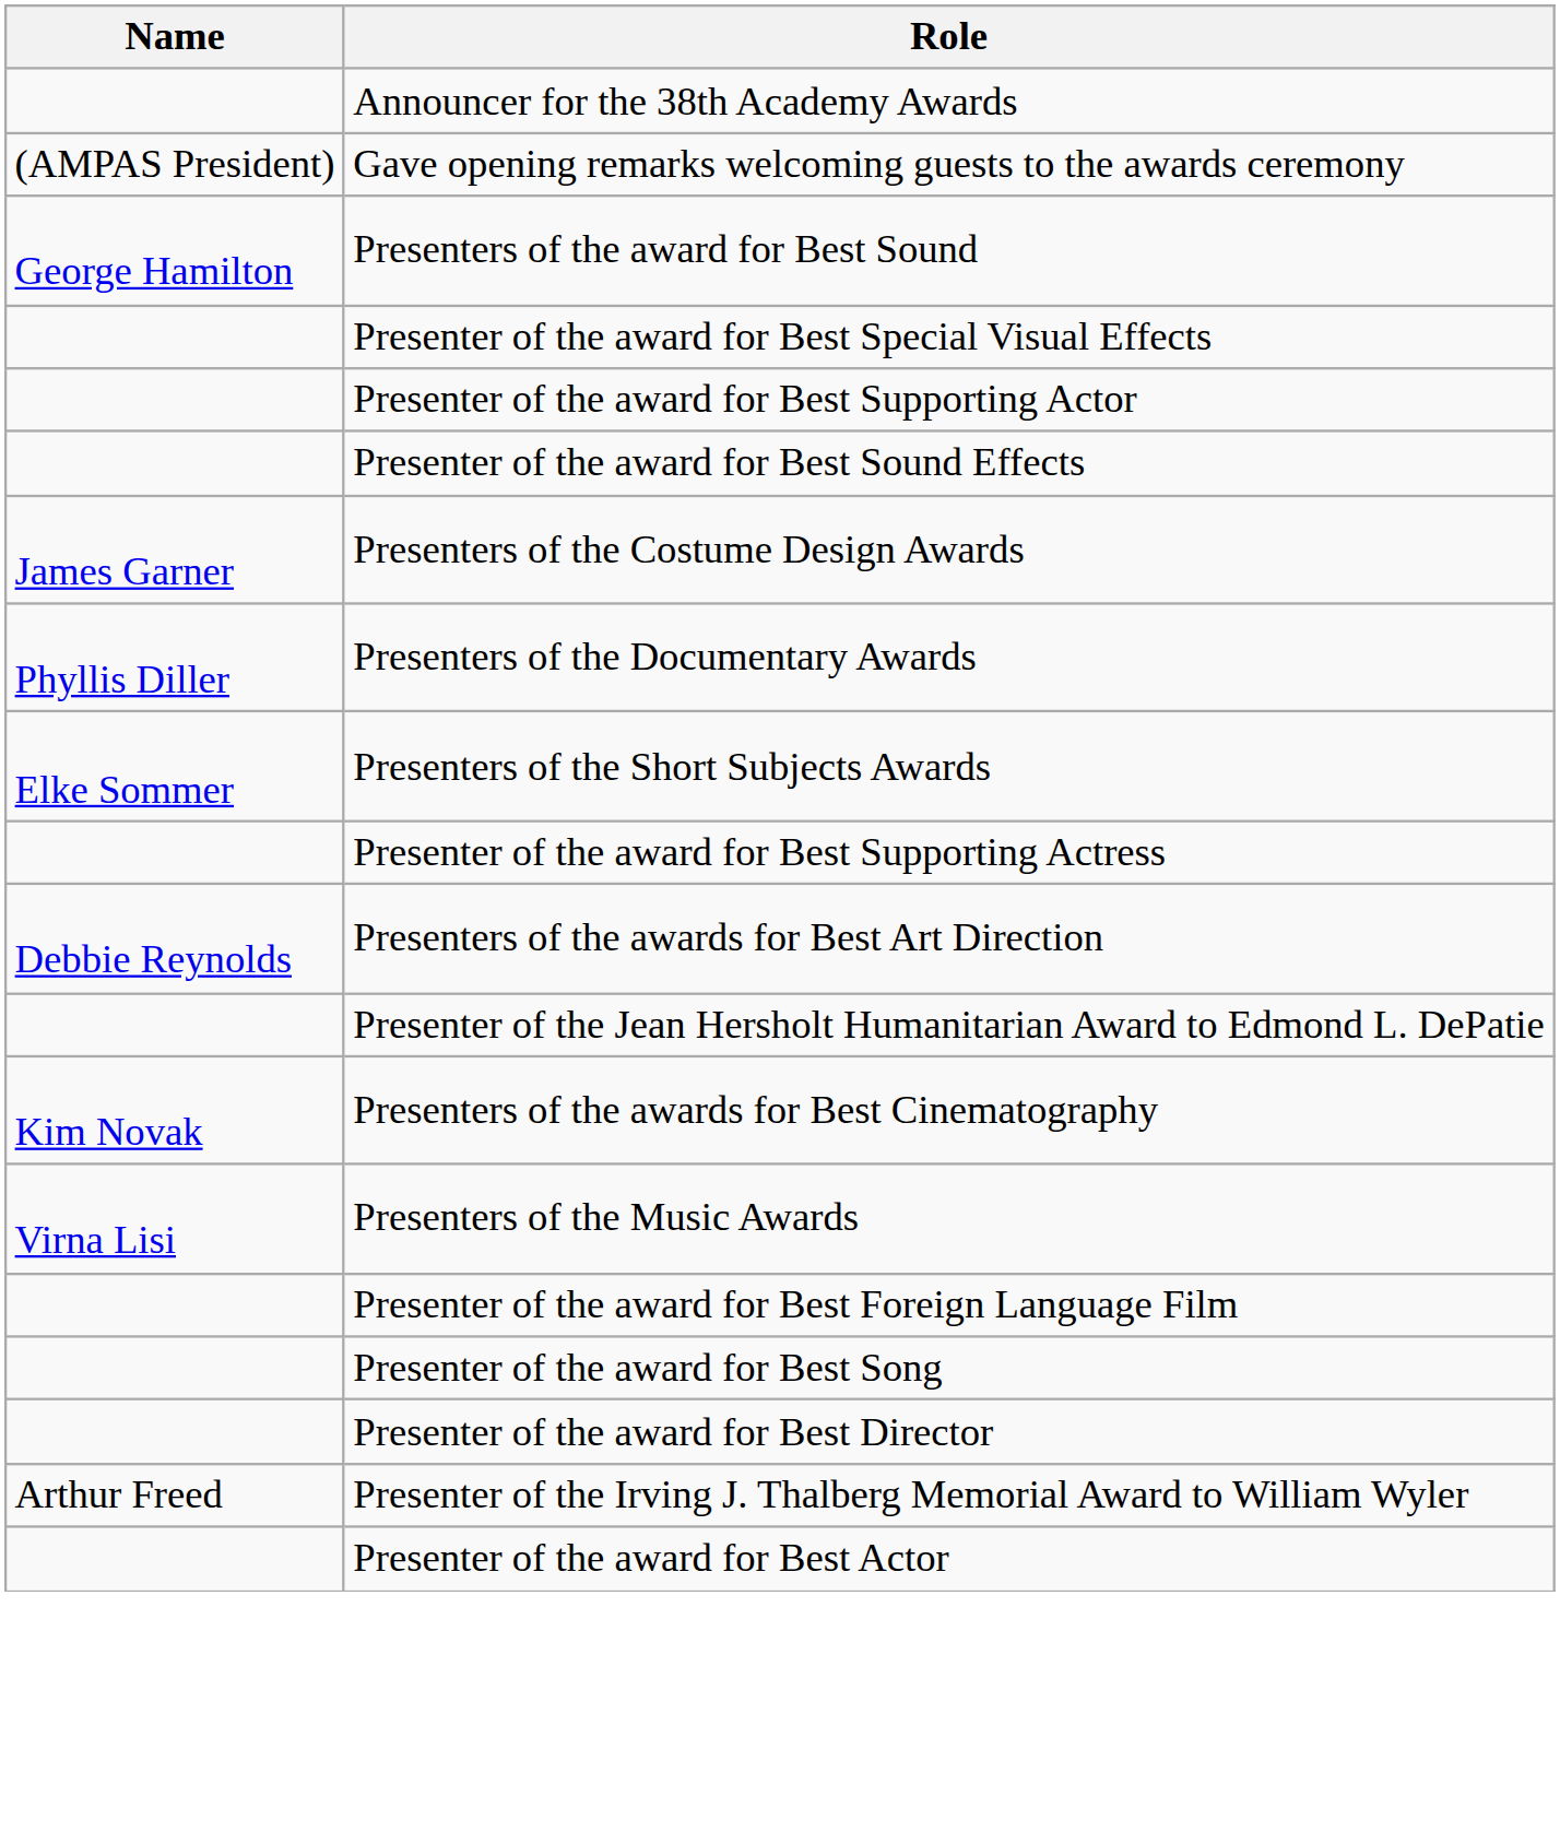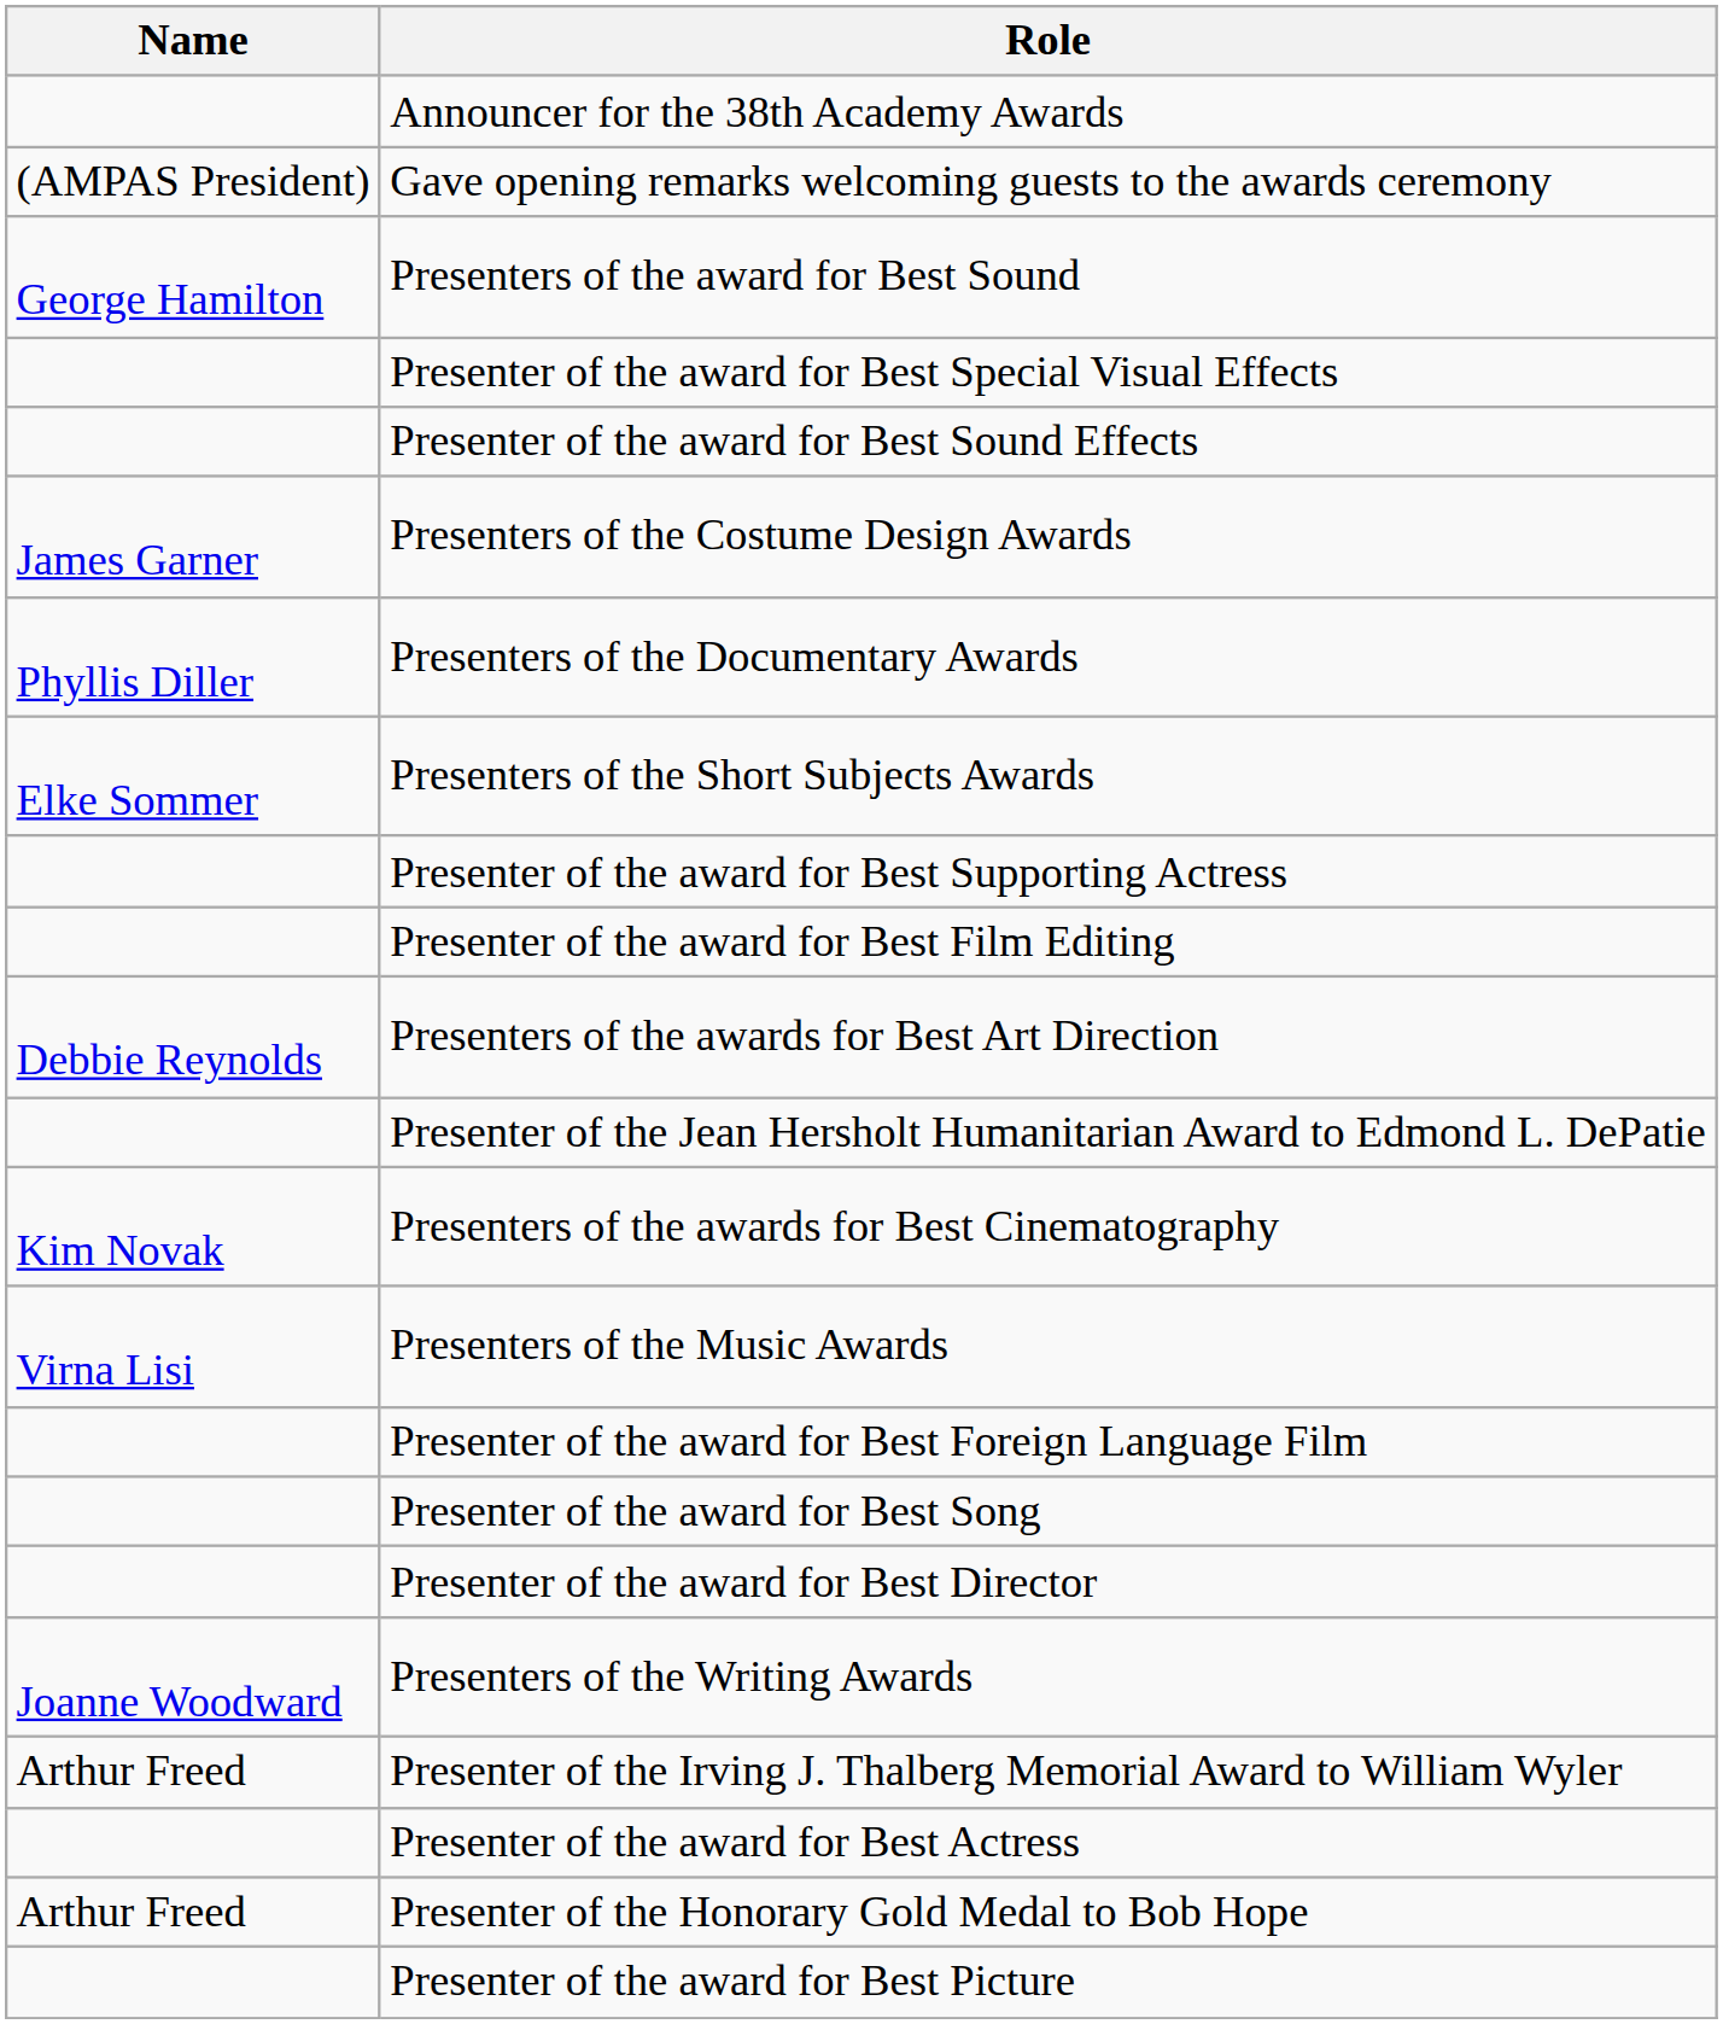 <table class="wikitable sortable">
 <tr>
 <th>Name</th>
 <th>Role</th>
 </tr>
 <tr>
 <td></td>
 <td>Announcer for the 38th Academy Awards</td>
 </tr>
 <tr>
 <td> (AMPAS President)</td>
 <td>Gave opening remarks welcoming guests to the awards ceremony</td>
 </tr>
 <tr>
 <td><br><a href='#'>George Hamilton</a></td>
 <td>Presenters of the award for Best Sound</td>
 </tr>
 <tr>
 <td></td>
 <td>Presenter of the award for Best Special Visual Effects</td>
 </tr>
 <tr>
 <td></td>
-<td>Presenter of the award for Best Supporting Actor</td>
-</tr>
-<tr>
-<td></td>
 <td>Presenter of the award for Best Sound Effects</td>
 </tr>
 <tr>
 <td><br><a href='#'>James Garner</a></td>
 <td>Presenters of the Costume Design Awards</td>
 </tr>
 <tr>
 <td><br><a href='#'>Phyllis Diller</a></td>
 <td>Presenters of the Documentary Awards</td>
 </tr>
 <tr>
 <td><br><a href='#'>Elke Sommer</a></td>
 <td>Presenters of the Short Subjects Awards</td>
 </tr>
 <tr>
 <td></td>
 <td>Presenter of the award for Best Supporting Actress</td>
+</tr>
+<tr>
+<td></td>
+<td>Presenter of the award for Best Film Editing</td>
 </tr>
 <tr>
 <td><br><a href='#'>Debbie Reynolds</a></td>
 <td>Presenters of the awards for Best Art Direction</td>
 </tr>
 <tr>
 <td></td>
 <td>Presenter of the Jean Hersholt Humanitarian Award to Edmond L. DePatie</td>
 </tr>
 <tr>
 <td><br><a href='#'>Kim Novak</a></td>
 <td>Presenters of the awards for Best Cinematography</td>
 </tr>
 <tr>
 <td><br><a href='#'>Virna Lisi</a></td>
 <td>Presenters of the Music Awards</td>
 </tr>
 <tr>
 <td></td>
 <td>Presenter of the award for Best Foreign Language Film</td>
 </tr>
 <tr>
 <td></td>
 <td>Presenter of the award for Best Song</td>
 </tr>
 <tr>
 <td></td>
 <td>Presenter of the award for Best Director</td>
 </tr>
 <tr>
+<td><br><a href='#'>Joanne Woodward</a></td>
+<td>Presenters of the Writing Awards</td>
+</tr>
+<tr>
 <td>Arthur Freed</td>
 <td>Presenter of the Irving J. Thalberg Memorial Award to William Wyler</td>
 </tr>
 <tr>
 <td></td>
-<td>Presenter of the award for Best Actor</td>
+<td>Presenter of the award for Best Actress</td>
+</tr>
+<tr>
+<td>Arthur Freed</td>
+<td>Presenter of the Honorary Gold Medal to Bob Hope</td>
+</tr>
+<tr>
+<td></td>
+<td>Presenter of the award for Best Picture</td>
 </tr>
 </table>
